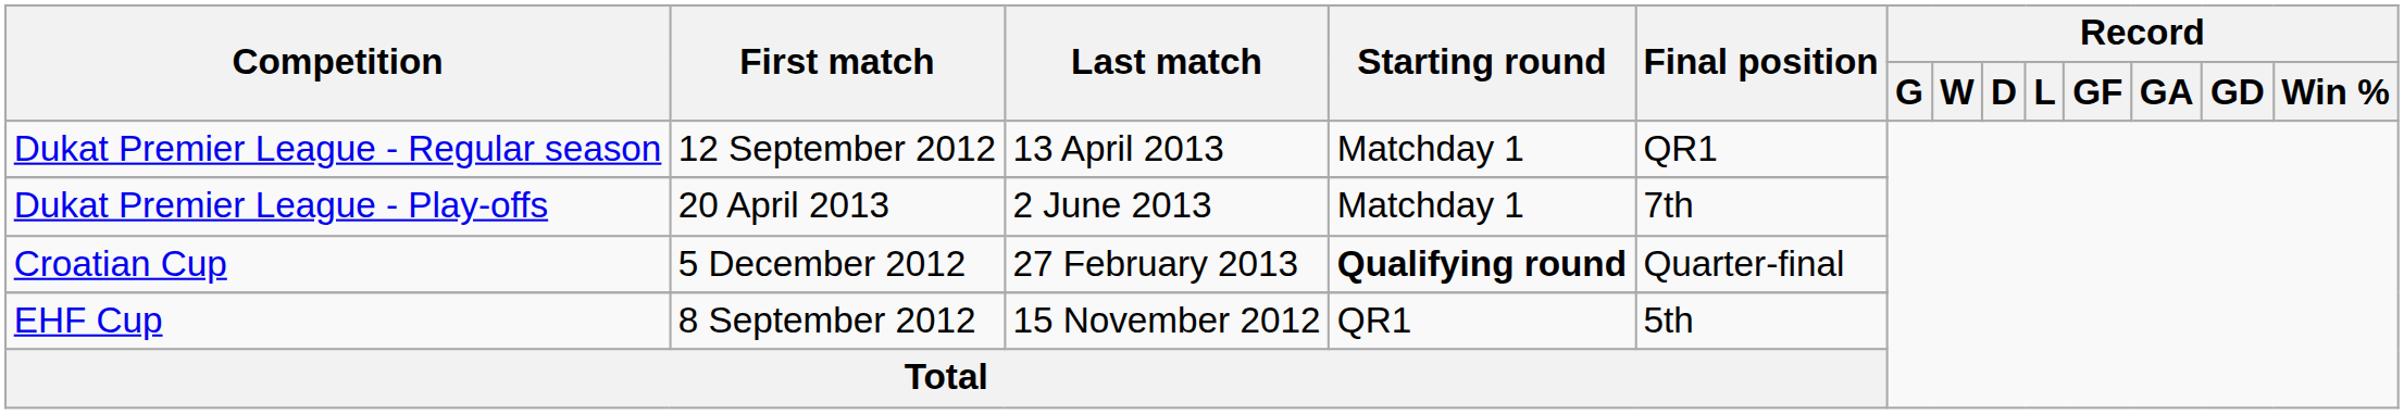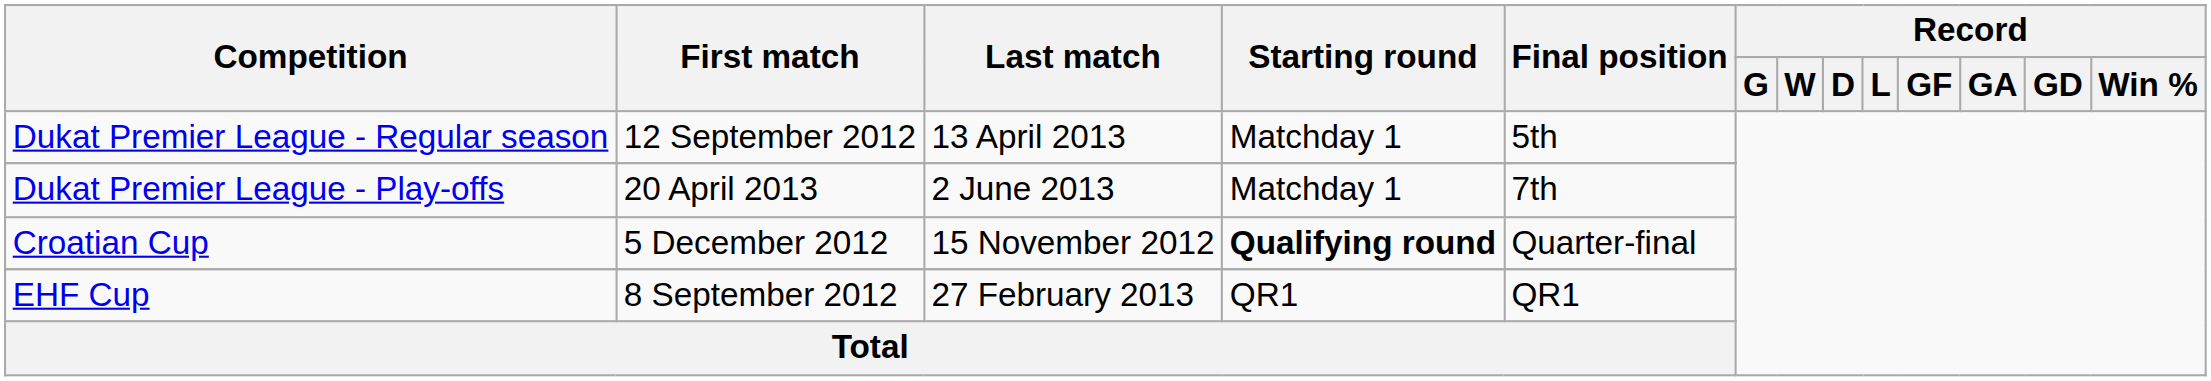 <table class="wikitable" style="text-align: center">
 <tr>
 <th rowspan=2>Competition</th>
 <th rowspan=2>First match</th>
 <th rowspan=2>Last match</th>
 <th rowspan=2>Starting round</th>
 <th rowspan=2>Final position</th>
 <th colspan=8>Record</th>
 </tr>
 <tr>
 <th>G</th>
 <th>W</th>
 <th>D</th>
 <th>L</th>
 <th>GF</th>
 <th>GA</th>
 <th>GD</th>
 <th>Win %</th>
 </tr>
 <tr>
 <td align=left><a href='#'>Dukat Premier League - Regular season</a></td>
 <td align=left>12 September 2012</td>
 <td align=left>13 April 2013</td>
 <td align=left>Matchday 1</td>
-<td align=left>QR1<br></td>
+<td align=left>5th<br></td>
 </tr>
 <tr>
 </tr>
 <tr>
 <td align=left><a href='#'>Dukat Premier League - Play-offs</a></td>
 <td align=left>20 April 2013</td>
 <td align=left>2 June 2013</td>
 <td align=left>Matchday 1</td>
 <td align=left>7th<br></td>
 </tr>
 <tr>
 <td align=left><a href='#'>Croatian Cup</a></td>
 <td align=left>5 December 2012</td>
-<td align=left>27 February 2013</td>
+<td align=left>15 November 2012</td>
 <td align=left><strong>Qualifying round</strong></td>
 <td align=left>Quarter-final<br></td>
 </tr>
 <tr>
 </tr>
 <tr>
 <td align=left><a href='#'>EHF Cup</a></td>
 <td align=left>8 September 2012</td>
-<td align=left>15 November 2012</td>
+<td align=left>27 February 2013</td>
 <td align=left>QR1</td>
-<td align=left>5th<br></td>
+<td align=left>QR1<br></td>
 </tr>
 <tr>
 <th colspan=5>Total<br></th>
 </tr>
 </table>
